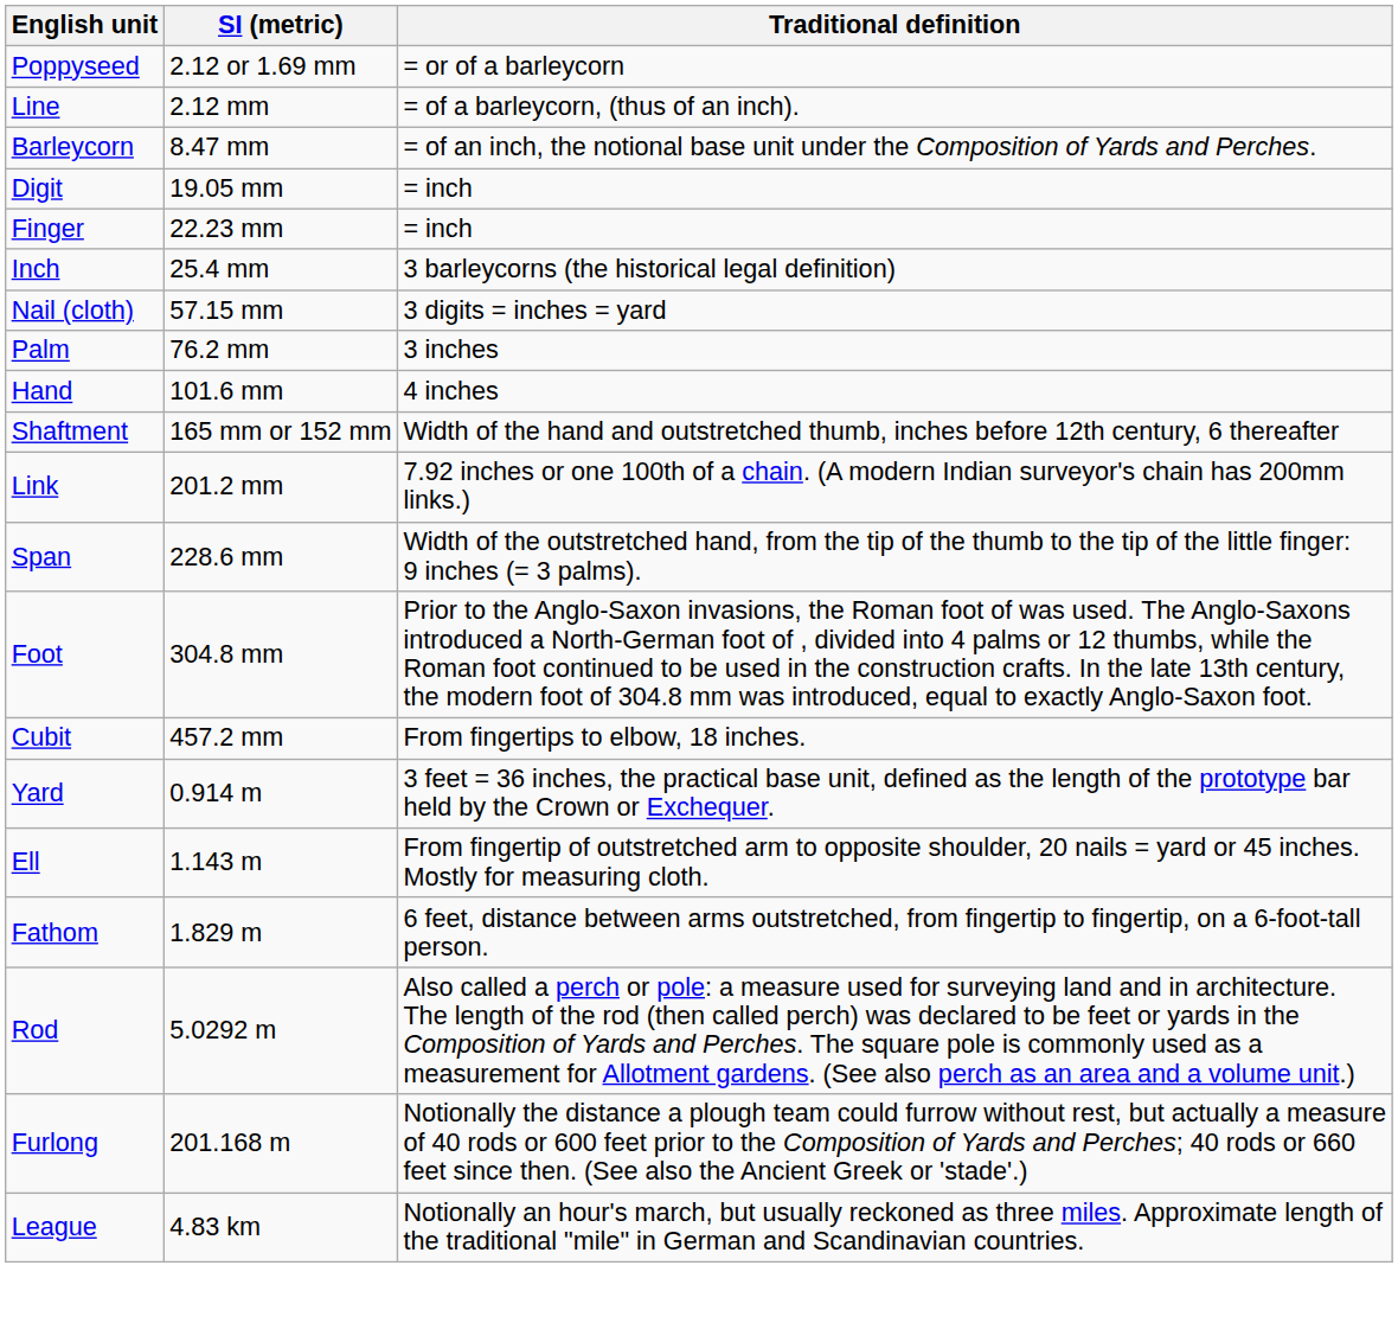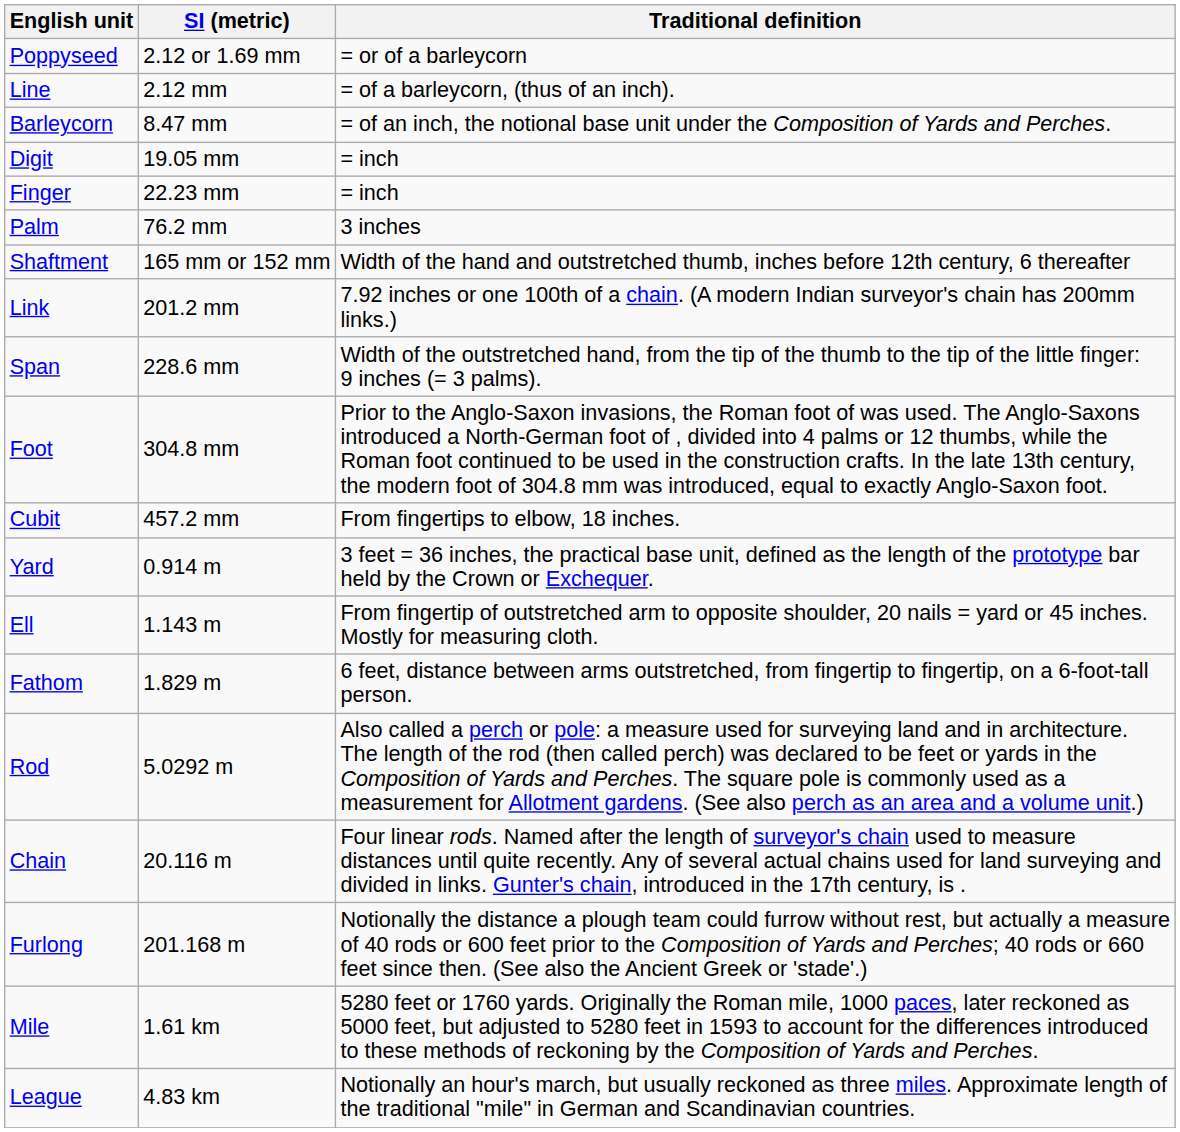 <table class="wikitable sortable mw-datatable static-row-numbers" style="text-left;">
 <tr>
 <th>English unit</th>
 <th><a href='#'>SI</a> (metric)</th>
 <th class="unsortable">Traditional definition</th>
 </tr>
 <tr>
 <td><a href='#'>Poppyseed</a></td>
 <td>2.12 or 1.69 mm</td>
 <td>=  or  of a barleycorn</td>
 </tr>
 <tr>
 <td><a href='#'>Line</a></td>
 <td>2.12 mm</td>
 <td>=  of a barleycorn, (thus  of an inch).</td>
 </tr>
 <tr>
 <td><a href='#'>Barleycorn</a></td>
 <td>8.47 mm</td>
 <td>=  of an inch, the notional base unit under the <em>Composition of Yards and Perches</em>.</td>
 </tr>
 <tr>
 <td><a href='#'>Digit</a></td>
 <td>19.05 mm</td>
 <td>=   inch</td>
 </tr>
 <tr>
 <td><a href='#'>Finger</a></td>
 <td>22.23 mm</td>
 <td>=  inch</td>
 </tr>
 <tr>
-<td><a href='#'>Inch</a></td>
-<td>25.4 mm</td>
-<td>3 barleycorns (the historical legal definition)</td>
-</tr>
-<tr>
-<td><a href='#'>Nail (cloth)</a></td>
-<td>57.15 mm</td>
-<td>3 digits =  inches =  yard</td>
-</tr>
-<tr>
 <td><a href='#'>Palm</a></td>
 <td>76.2 mm</td>
 <td>3 inches</td>
-</tr>
-<tr>
-<td><a href='#'>Hand</a></td>
-<td>101.6 mm</td>
-<td>4 inches</td>
 </tr>
 <tr>
 <td><a href='#'>Shaftment</a></td>
 <td>165 mm or 152 mm</td>
 <td>Width of the hand and outstretched thumb,  inches before 12th century, 6 thereafter</td>
 </tr>
 <tr>
 <td><a href='#'>Link</a></td>
 <td>201.2 mm</td>
 <td>7.92 inches or one 100th of a <a href='#'>chain</a>. (A modern Indian surveyor's chain has 200mm links.)</td>
 </tr>
 <tr>
 <td><a href='#'>Span</a></td>
 <td>228.6 mm</td>
 <td>Width of the outstretched hand, from the tip of the thumb to the tip of the little finger: 9 inches (= 3 palms).</td>
 </tr>
 <tr>
 <td><a href='#'>Foot</a></td>
 <td>304.8 mm</td>
 <td>Prior to the Anglo-Saxon invasions, the Roman foot of  was used. The Anglo-Saxons introduced a North-German foot of , divided into 4 palms or 12 thumbs, while the Roman foot continued to be used in the construction crafts. In the late 13th century, the modern foot of 304.8 mm was introduced, equal to exactly  Anglo-Saxon foot.</td>
 </tr>
 <tr>
 <td><a href='#'>Cubit</a></td>
 <td>457.2 mm</td>
 <td>From fingertips to elbow, 18 inches.</td>
 </tr>
 <tr>
 <td><a href='#'>Yard</a></td>
 <td>0.914 m</td>
 <td>3 feet = 36 inches, the practical base unit, defined as the length of the <a href='#'>prototype</a> bar held by the Crown or <a href='#'>Exchequer</a>. </td>
 </tr>
 <tr>
 <td><a href='#'>Ell</a></td>
 <td>1.143 m</td>
 <td>From fingertip of outstretched arm to opposite shoulder, 20 nails =  yard or 45 inches. Mostly for measuring cloth.</td>
 </tr>
 <tr>
 <td><a href='#'>Fathom</a></td>
 <td>1.829 m</td>
 <td>6 feet, distance between arms outstretched, from fingertip to fingertip, on a 6-foot-tall person.</td>
 </tr>
 <tr>
 <td><a href='#'>Rod</a></td>
 <td>5.0292 m</td>
 <td>Also called a <a href='#'>perch</a> or <a href='#'>pole</a>: a measure used for surveying land and in architecture. The length of the rod (then called  perch) was declared to be  feet or  yards in the <em>Composition of Yards and Perches</em>. The square pole is commonly used as a measurement for <a href='#'>Allotment gardens</a>. (See also <a href='#'>perch as an area and a volume unit</a>.)</td>
 </tr>
 <tr>
+<td><a href='#'>Chain</a></td>
+<td>20.116 m</td>
+<td>Four linear <em>rods</em>.  Named after the length of <a href='#'>surveyor's chain</a> used to measure distances until quite recently.  Any of several actual chains used for land surveying and divided in links. <a href='#'>Gunter's chain</a>, introduced in the 17th century, is .</td>
+</tr>
+<tr>
 <td><a href='#'>Furlong</a></td>
 <td>201.168 m</td>
 <td>Notionally the distance a plough team could furrow without rest, but actually a measure of 40 rods or 600 feet prior to the <em>Composition of Yards and Perches</em>; 40 rods or 660 feet since then. (See also the Ancient Greek  or 'stade'.)</td>
+</tr>
+<tr>
+<td><a href='#'>Mile</a></td>
+<td>1.61 km</td>
+<td>5280 feet or 1760 yards. Originally the Roman mile, 1000 <a href='#'>paces</a>, later reckoned as 5000 feet, but adjusted to 5280 feet in 1593 to account for the differences introduced to these methods of reckoning by the <em>Composition of Yards and Perches</em>.</td>
 </tr>
 <tr>
 <td><a href='#'>League</a></td>
 <td>4.83 km</td>
 <td>Notionally an hour's march, but usually reckoned as three <a href='#'>miles</a>. Approximate length of the traditional "mile" in German and Scandinavian countries.</td>
 </tr>
 </table>
